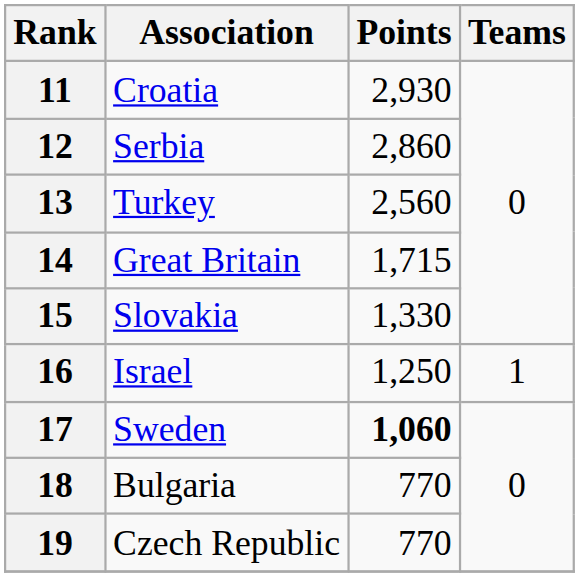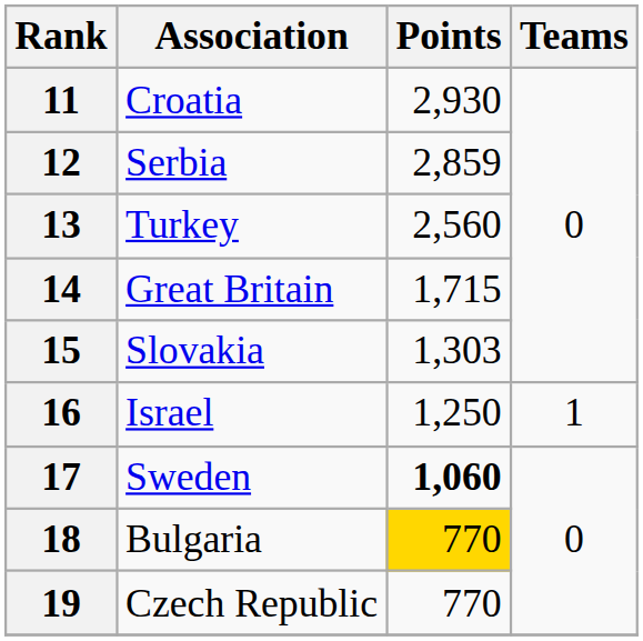 <table class="wikitable">
 <tr>
 <th>Rank</th>
 <th>Association</th>
 <th>Points</th>
 <th>Teams</th>
 </tr>
 <tr>
 <th>11</th>
 <td> <a href='#'>Croatia</a></td>
 <td align="right">2,930</td>
 <td rowspan="5" align="center">0</td>
 </tr>
 <tr>
 <th>12</th>
 <td> <a href='#'>Serbia</a></td>
-<td align="right">2,860</td>
+<td align="right">2,859</td>
 </tr>
 <tr>
 <th>13</th>
 <td> <a href='#'>Turkey</a></td>
 <td align="right">2,560</td>
 </tr>
 <tr>
 <th>14</th>
 <td> <a href='#'>Great Britain</a></td>
 <td align=right>1,715</td>
 </tr>
 <tr>
 <th>15</th>
 <td> <a href='#'>Slovakia</a></td>
-<td align=right>1,330</td>
+<td align=right>1,303</td>
 </tr>
 <tr>
 <th>16</th>
 <td> <a href='#'>Israel</a></td>
 <td align="right">1,250</td>
 <td rowspan="1" align="center">1</td>
 </tr>
 <tr>
 <th>17</th>
 <td> <a href='#'>Sweden</a></td>
 <td align="right"><strong>1,060</strong></td>
 <td rowspan="3" align="center">0</td>
 </tr>
 <tr>
 <th>18</th>
 <td> Bulgaria</td>
-<td align="right">770</td>
+<td align="right" style="background: gold;">770</td>
 </tr>
 <tr>
 <th>19</th>
 <td> Czech Republic</td>
 <td align="right">770</td>
 </tr>
 <tr>
 </tr>
 </table>
